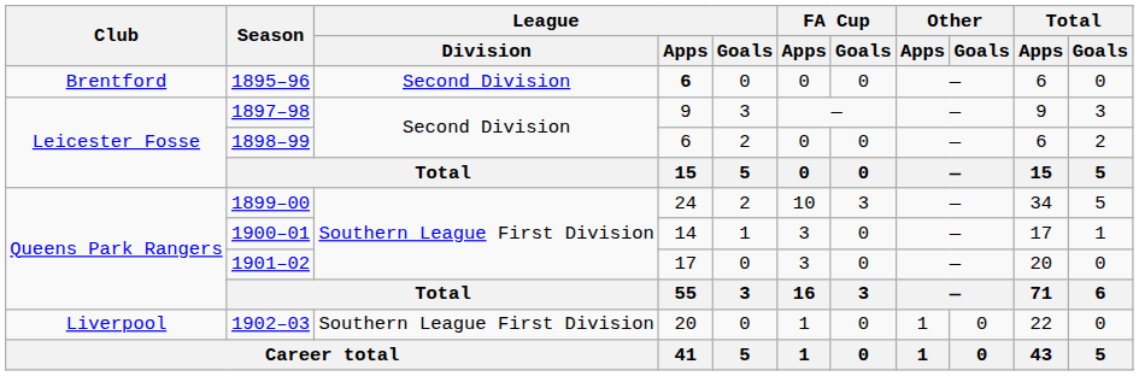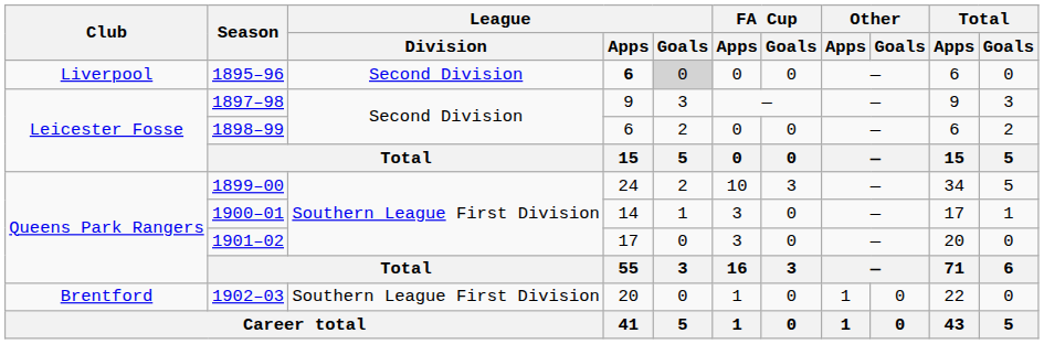 <table class="wikitable" style="text-align: center;">
 <tr>
 <th rowspan="2">Club</th>
 <th rowspan="2">Season</th>
 <th colspan="3">League</th>
 <th colspan="2">FA Cup</th>
 <th colspan="2">Other</th>
 <th colspan="2">Total</th>
 </tr>
 <tr>
 <th>Division</th>
 <th>Apps</th>
 <th>Goals</th>
 <th>Apps</th>
 <th>Goals</th>
 <th>Apps</th>
 <th>Goals</th>
 <th>Apps</th>
 <th>Goals</th>
 </tr>
 <tr>
-<td><a href='#'>Brentford</a></td>
+<td><a href='#'>Liverpool</a></td>
 <td><a href='#'>1895–96</a></td>
 <td><a href='#'>Second Division</a></td>
 <td><strong>6</strong></td>
-<td>0</td>
+<td style="background: lightgrey;">0</td>
 <td>0</td>
 <td>0</td>
 <td colspan="2">—</td>
 <td>6</td>
 <td>0</td>
 </tr>
 <tr>
 <td rowspan="3"><a href='#'>Leicester Fosse</a></td>
 <td><a href='#'>1897–98</a></td>
 <td rowspan="2">Second Division</td>
 <td>9</td>
 <td>3</td>
 <td colspan="2">—</td>
 <td colspan="2">—</td>
 <td>9</td>
 <td>3</td>
 </tr>
 <tr>
 <td><a href='#'>1898–99</a></td>
 <td>6</td>
 <td>2</td>
 <td>0</td>
 <td>0</td>
 <td colspan="2">—</td>
 <td>6</td>
 <td>2</td>
 </tr>
 <tr>
 <th colspan="2">Total</th>
 <th>15</th>
 <th>5</th>
 <th>0</th>
 <th>0</th>
 <th colspan="2">—</th>
 <th>15</th>
 <th>5</th>
 </tr>
 <tr>
 <td rowspan="4"><a href='#'>Queens Park Rangers</a></td>
 <td><a href='#'>1899–00</a></td>
 <td rowspan="3"><a href='#'>Southern League</a> First Division</td>
 <td>24</td>
 <td>2</td>
 <td>10</td>
 <td>3</td>
 <td colspan="2">—</td>
 <td>34</td>
 <td>5</td>
 </tr>
 <tr>
 <td><a href='#'>1900–01</a></td>
 <td>14</td>
 <td>1</td>
 <td>3</td>
 <td>0</td>
 <td colspan="2">—</td>
 <td>17</td>
 <td>1</td>
 </tr>
 <tr>
 <td><a href='#'>1901–02</a></td>
 <td>17</td>
 <td>0</td>
 <td>3</td>
 <td>0</td>
 <td colspan="2">—</td>
 <td>20</td>
 <td>0</td>
 </tr>
 <tr>
 <th colspan="2">Total</th>
 <th>55</th>
 <th>3</th>
 <th>16</th>
 <th>3</th>
 <th colspan="2">—</th>
 <th>71</th>
 <th>6</th>
 </tr>
 <tr>
-<td><a href='#'>Liverpool</a></td>
+<td><a href='#'>Brentford</a></td>
 <td><a href='#'>1902–03</a></td>
 <td>Southern League First Division</td>
 <td>20</td>
 <td>0</td>
 <td>1</td>
 <td>0</td>
 <td>1</td>
 <td>0</td>
 <td>22</td>
 <td>0</td>
 </tr>
 <tr>
 <th colspan="3">Career total</th>
 <th>41</th>
 <th>5</th>
 <th>1</th>
 <th>0</th>
 <th>1</th>
 <th>0</th>
 <th>43</th>
 <th>5</th>
 </tr>
 </table>
